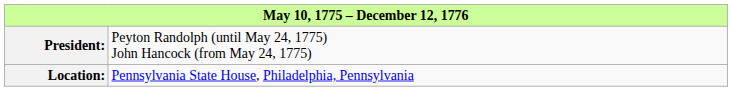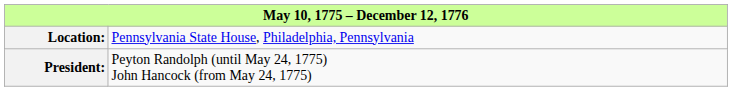 <table class=wikitable>
 <tr>
 <th colspan=2 style="background:#ccff99;">May 10, 1775 – December 12, 1776</th>
 </tr>
 <tr>
+<th style="width: 7em; text-align: right">Location:</th>
+<td style="width: 44em;"><a href='#'>Pennsylvania State House</a>, <a href='#'>Philadelphia, Pennsylvania</a></td>
+</tr>
+<tr>
 <th style="text-align: right">President:</th>
 <td>Peyton Randolph (until May 24, 1775)<br>John Hancock (from May 24, 1775)</td>
 </tr>
-<tr>
-<th style="width: 7em; text-align: right">Location:</th>
-<td style="width: 44em;"><a href='#'>Pennsylvania State House</a>, <a href='#'>Philadelphia, Pennsylvania</a></td>
-</tr>
 </table>
